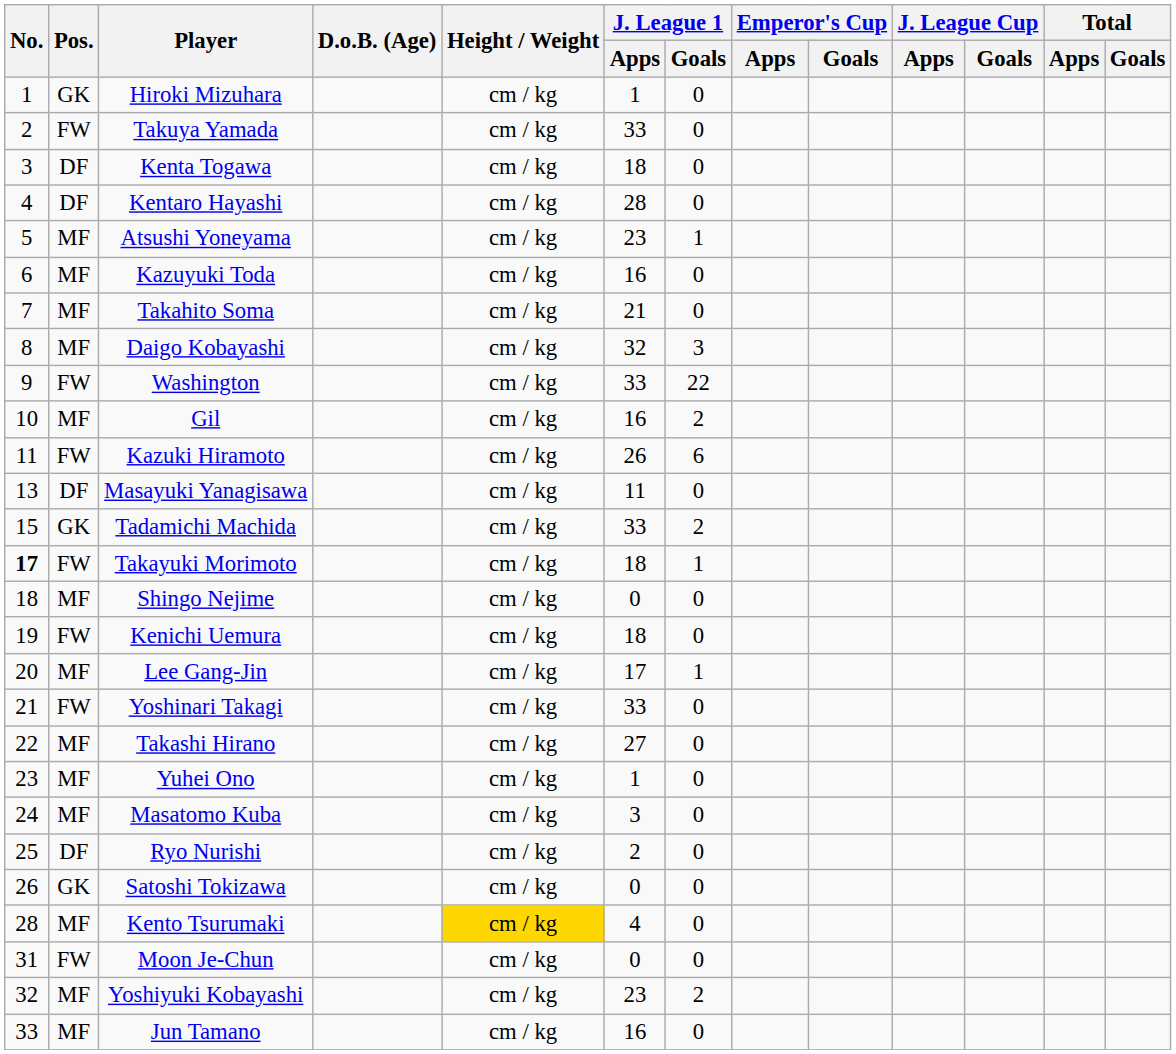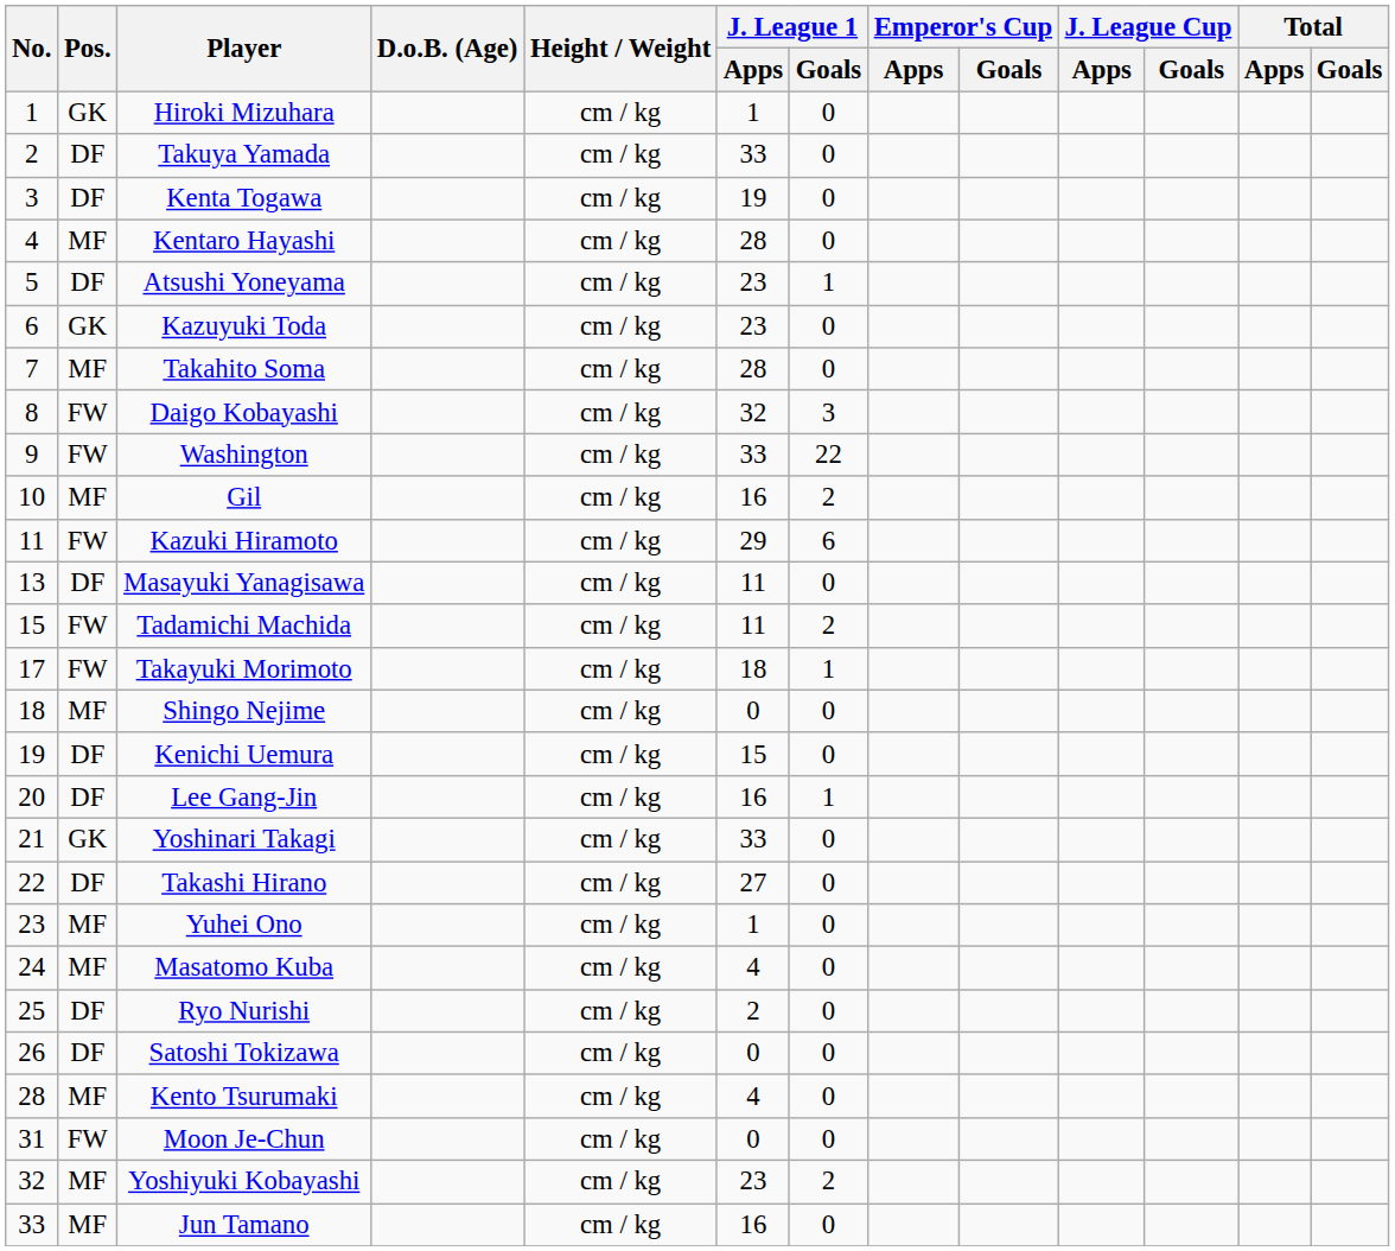 <table class="wikitable" style="text-align:center;">
 <tr>
 <th rowspan="2">No.</th>
 <th rowspan="2">Pos.</th>
 <th rowspan="2">Player</th>
 <th rowspan="2">D.o.B. (Age)</th>
 <th rowspan="2">Height / Weight</th>
 <th colspan="2"><a href='#'>J. League 1</a></th>
 <th colspan="2"><a href='#'>Emperor's Cup</a></th>
 <th colspan="2"><a href='#'>J. League Cup</a></th>
 <th colspan="2">Total</th>
 </tr>
 <tr>
 <th>Apps</th>
 <th>Goals</th>
 <th>Apps</th>
 <th>Goals</th>
 <th>Apps</th>
 <th>Goals</th>
 <th>Apps</th>
 <th>Goals</th>
 </tr>
 <tr>
 <td>1</td>
 <td>GK</td>
 <td><a href='#'>Hiroki Mizuhara</a></td>
 <td></td>
 <td>cm / kg</td>
 <td>1</td>
 <td>0</td>
 <td></td>
 <td></td>
 <td></td>
 <td></td>
 <td></td>
 <td></td>
 </tr>
 <tr>
 <td>2</td>
-<td>FW</td>
+<td>DF</td>
 <td><a href='#'>Takuya Yamada</a></td>
 <td></td>
 <td>cm / kg</td>
 <td>33</td>
 <td>0</td>
 <td></td>
 <td></td>
 <td></td>
 <td></td>
 <td></td>
 <td></td>
 </tr>
 <tr>
 <td>3</td>
 <td>DF</td>
 <td><a href='#'>Kenta Togawa</a></td>
 <td></td>
 <td>cm / kg</td>
-<td>18</td>
+<td>19</td>
 <td>0</td>
 <td></td>
 <td></td>
 <td></td>
 <td></td>
 <td></td>
 <td></td>
 </tr>
 <tr>
 <td>4</td>
-<td>DF</td>
+<td>MF</td>
 <td><a href='#'>Kentaro Hayashi</a></td>
 <td></td>
 <td>cm / kg</td>
 <td>28</td>
 <td>0</td>
 <td></td>
 <td></td>
 <td></td>
 <td></td>
 <td></td>
 <td></td>
 </tr>
 <tr>
 <td>5</td>
-<td>MF</td>
+<td>DF</td>
 <td><a href='#'>Atsushi Yoneyama</a></td>
 <td></td>
 <td>cm / kg</td>
 <td>23</td>
 <td>1</td>
 <td></td>
 <td></td>
 <td></td>
 <td></td>
 <td></td>
 <td></td>
 </tr>
 <tr>
 <td>6</td>
-<td>MF</td>
+<td>GK</td>
 <td><a href='#'>Kazuyuki Toda</a></td>
 <td></td>
 <td>cm / kg</td>
-<td>16</td>
+<td>23</td>
 <td>0</td>
 <td></td>
 <td></td>
 <td></td>
 <td></td>
 <td></td>
 <td></td>
 </tr>
 <tr>
 <td>7</td>
 <td>MF</td>
 <td><a href='#'>Takahito Soma</a></td>
 <td></td>
 <td>cm / kg</td>
-<td>21</td>
+<td>28</td>
 <td>0</td>
 <td></td>
 <td></td>
 <td></td>
 <td></td>
 <td></td>
 <td></td>
 </tr>
 <tr>
 <td>8</td>
-<td>MF</td>
+<td>FW</td>
 <td><a href='#'>Daigo Kobayashi</a></td>
 <td></td>
 <td>cm / kg</td>
 <td>32</td>
 <td>3</td>
 <td></td>
 <td></td>
 <td></td>
 <td></td>
 <td></td>
 <td></td>
 </tr>
 <tr>
 <td>9</td>
 <td>FW</td>
 <td><a href='#'>Washington</a></td>
 <td></td>
 <td>cm / kg</td>
 <td>33</td>
 <td>22</td>
 <td></td>
 <td></td>
 <td></td>
 <td></td>
 <td></td>
 <td></td>
 </tr>
 <tr>
 <td>10</td>
 <td>MF</td>
 <td><a href='#'>Gil</a></td>
 <td></td>
 <td>cm / kg</td>
 <td>16</td>
 <td>2</td>
 <td></td>
 <td></td>
 <td></td>
 <td></td>
 <td></td>
 <td></td>
 </tr>
 <tr>
 <td>11</td>
 <td>FW</td>
 <td><a href='#'>Kazuki Hiramoto</a></td>
 <td></td>
 <td>cm / kg</td>
-<td>26</td>
+<td>29</td>
 <td>6</td>
 <td></td>
 <td></td>
 <td></td>
 <td></td>
 <td></td>
 <td></td>
 </tr>
 <tr>
 <td>13</td>
 <td>DF</td>
 <td><a href='#'>Masayuki Yanagisawa</a></td>
 <td></td>
 <td>cm / kg</td>
 <td>11</td>
 <td>0</td>
 <td></td>
 <td></td>
 <td></td>
 <td></td>
 <td></td>
 <td></td>
 </tr>
 <tr>
 <td>15</td>
-<td>GK</td>
+<td>FW</td>
 <td><a href='#'>Tadamichi Machida</a></td>
 <td></td>
 <td>cm / kg</td>
-<td>33</td>
+<td>11</td>
 <td>2</td>
 <td></td>
 <td></td>
 <td></td>
 <td></td>
 <td></td>
 <td></td>
 </tr>
 <tr>
-<td><strong>17</strong></td>
+<td>17</td>
 <td>FW</td>
 <td><a href='#'>Takayuki Morimoto</a></td>
 <td></td>
 <td>cm / kg</td>
 <td>18</td>
 <td>1</td>
 <td></td>
 <td></td>
 <td></td>
 <td></td>
 <td></td>
 <td></td>
 </tr>
 <tr>
 <td>18</td>
 <td>MF</td>
 <td><a href='#'>Shingo Nejime</a></td>
 <td></td>
 <td>cm / kg</td>
 <td>0</td>
 <td>0</td>
 <td></td>
 <td></td>
 <td></td>
 <td></td>
 <td></td>
 <td></td>
 </tr>
 <tr>
 <td>19</td>
-<td>FW</td>
+<td>DF</td>
 <td><a href='#'>Kenichi Uemura</a></td>
 <td></td>
 <td>cm / kg</td>
-<td>18</td>
+<td>15</td>
 <td>0</td>
 <td></td>
 <td></td>
 <td></td>
 <td></td>
 <td></td>
 <td></td>
 </tr>
 <tr>
 <td>20</td>
-<td>MF</td>
+<td>DF</td>
 <td><a href='#'>Lee Gang-Jin</a></td>
 <td></td>
 <td>cm / kg</td>
-<td>17</td>
+<td>16</td>
 <td>1</td>
 <td></td>
 <td></td>
 <td></td>
 <td></td>
 <td></td>
 <td></td>
 </tr>
 <tr>
 <td>21</td>
-<td>FW</td>
+<td>GK</td>
 <td><a href='#'>Yoshinari Takagi</a></td>
 <td></td>
 <td>cm / kg</td>
 <td>33</td>
 <td>0</td>
 <td></td>
 <td></td>
 <td></td>
 <td></td>
 <td></td>
 <td></td>
 </tr>
 <tr>
 <td>22</td>
-<td>MF</td>
+<td>DF</td>
 <td><a href='#'>Takashi Hirano</a></td>
 <td></td>
 <td>cm / kg</td>
 <td>27</td>
 <td>0</td>
 <td></td>
 <td></td>
 <td></td>
 <td></td>
 <td></td>
 <td></td>
 </tr>
 <tr>
 <td>23</td>
 <td>MF</td>
 <td><a href='#'>Yuhei Ono</a></td>
 <td></td>
 <td>cm / kg</td>
 <td>1</td>
 <td>0</td>
 <td></td>
 <td></td>
 <td></td>
 <td></td>
 <td></td>
 <td></td>
 </tr>
 <tr>
 <td>24</td>
 <td>MF</td>
 <td><a href='#'>Masatomo Kuba</a></td>
 <td></td>
 <td>cm / kg</td>
-<td>3</td>
+<td>4</td>
 <td>0</td>
 <td></td>
 <td></td>
 <td></td>
 <td></td>
 <td></td>
 <td></td>
 </tr>
 <tr>
 <td>25</td>
 <td>DF</td>
 <td><a href='#'>Ryo Nurishi</a></td>
 <td></td>
 <td>cm / kg</td>
 <td>2</td>
 <td>0</td>
 <td></td>
 <td></td>
 <td></td>
 <td></td>
 <td></td>
 <td></td>
 </tr>
 <tr>
 <td>26</td>
-<td>GK</td>
+<td>DF</td>
 <td><a href='#'>Satoshi Tokizawa</a></td>
 <td></td>
 <td>cm / kg</td>
 <td>0</td>
 <td>0</td>
 <td></td>
 <td></td>
 <td></td>
 <td></td>
 <td></td>
 <td></td>
 </tr>
 <tr>
 <td>28</td>
 <td>MF</td>
 <td><a href='#'>Kento Tsurumaki</a></td>
 <td></td>
-<td style="background: gold;">cm / kg</td>
+<td>cm / kg</td>
 <td>4</td>
 <td>0</td>
 <td></td>
 <td></td>
 <td></td>
 <td></td>
 <td></td>
 <td></td>
 </tr>
 <tr>
 <td>31</td>
 <td>FW</td>
 <td><a href='#'>Moon Je-Chun</a></td>
 <td></td>
 <td>cm / kg</td>
 <td>0</td>
 <td>0</td>
 <td></td>
 <td></td>
 <td></td>
 <td></td>
 <td></td>
 <td></td>
 </tr>
 <tr>
 <td>32</td>
 <td>MF</td>
 <td><a href='#'>Yoshiyuki Kobayashi</a></td>
 <td></td>
 <td>cm / kg</td>
 <td>23</td>
 <td>2</td>
 <td></td>
 <td></td>
 <td></td>
 <td></td>
 <td></td>
 <td></td>
 </tr>
 <tr>
 <td>33</td>
 <td>MF</td>
 <td><a href='#'>Jun Tamano</a></td>
 <td></td>
 <td>cm / kg</td>
 <td>16</td>
 <td>0</td>
 <td></td>
 <td></td>
 <td></td>
 <td></td>
 <td></td>
 <td></td>
 </tr>
 </table>
